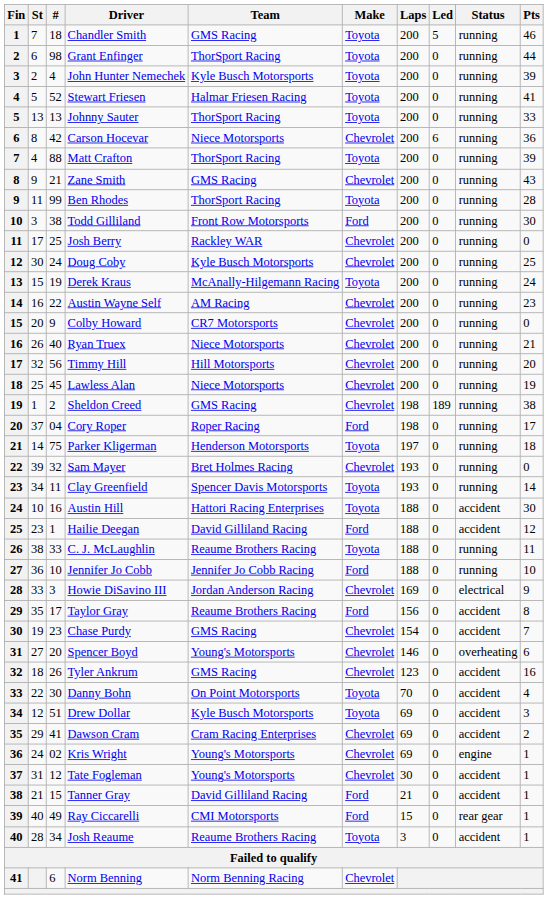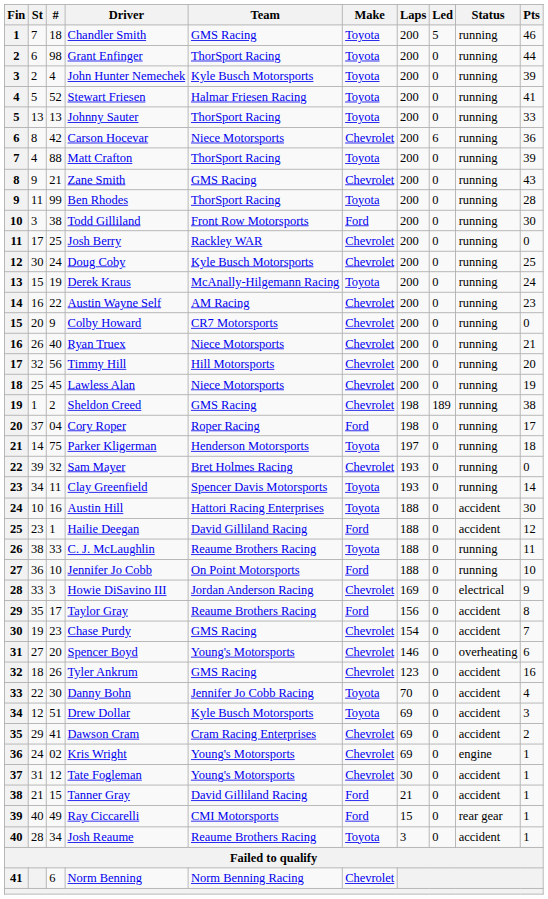 <table class="wikitable" style="font-size: 95%;">
 <tr>
 <th>Fin</th>
 <th>St</th>
 <th>#</th>
 <th>Driver</th>
 <th>Team</th>
 <th>Make</th>
 <th>Laps</th>
 <th>Led</th>
 <th>Status</th>
 <th>Pts</th>
 </tr>
 <tr>
 <th>1</th>
 <td>7</td>
 <td>18</td>
 <td><a href='#'>Chandler Smith</a></td>
 <td><a href='#'>GMS Racing</a></td>
 <td><a href='#'>Toyota</a></td>
 <td>200</td>
 <td>5</td>
 <td>running</td>
 <td>46</td>
 </tr>
 <tr>
 <th>2</th>
 <td>6</td>
 <td>98</td>
 <td><a href='#'>Grant Enfinger</a></td>
 <td><a href='#'>ThorSport Racing</a></td>
 <td><a href='#'>Toyota</a></td>
 <td>200</td>
 <td>0</td>
 <td>running</td>
 <td>44</td>
 </tr>
 <tr>
 <th>3</th>
 <td>2</td>
 <td>4</td>
 <td><a href='#'>John Hunter Nemechek</a></td>
 <td><a href='#'>Kyle Busch Motorsports</a></td>
 <td><a href='#'>Toyota</a></td>
 <td>200</td>
 <td>0</td>
 <td>running</td>
 <td>39</td>
 </tr>
 <tr>
 <th>4</th>
 <td>5</td>
 <td>52</td>
 <td><a href='#'>Stewart Friesen</a></td>
 <td><a href='#'>Halmar Friesen Racing</a></td>
 <td><a href='#'>Toyota</a></td>
 <td>200</td>
 <td>0</td>
 <td>running</td>
 <td>41</td>
 </tr>
 <tr>
 <th>5</th>
 <td>13</td>
 <td>13</td>
 <td><a href='#'>Johnny Sauter</a></td>
 <td><a href='#'>ThorSport Racing</a></td>
 <td><a href='#'>Toyota</a></td>
 <td>200</td>
 <td>0</td>
 <td>running</td>
 <td>33</td>
 </tr>
 <tr>
 <th>6</th>
 <td>8</td>
 <td>42</td>
 <td><a href='#'>Carson Hocevar</a></td>
 <td><a href='#'>Niece Motorsports</a></td>
 <td><a href='#'>Chevrolet</a></td>
 <td>200</td>
 <td>6</td>
 <td>running</td>
 <td>36</td>
 </tr>
 <tr>
 <th>7</th>
 <td>4</td>
 <td>88</td>
 <td><a href='#'>Matt Crafton</a></td>
 <td><a href='#'>ThorSport Racing</a></td>
 <td><a href='#'>Toyota</a></td>
 <td>200</td>
 <td>0</td>
 <td>running</td>
 <td>39</td>
 </tr>
 <tr>
 <th>8</th>
 <td>9</td>
 <td>21</td>
 <td><a href='#'>Zane Smith</a></td>
 <td><a href='#'>GMS Racing</a></td>
 <td><a href='#'>Chevrolet</a></td>
 <td>200</td>
 <td>0</td>
 <td>running</td>
 <td>43</td>
 </tr>
 <tr>
 <th>9</th>
 <td>11</td>
 <td>99</td>
 <td><a href='#'>Ben Rhodes</a></td>
 <td><a href='#'>ThorSport Racing</a></td>
 <td><a href='#'>Toyota</a></td>
 <td>200</td>
 <td>0</td>
 <td>running</td>
 <td>28</td>
 </tr>
 <tr>
 <th>10</th>
 <td>3</td>
 <td>38</td>
 <td><a href='#'>Todd Gilliland</a></td>
 <td><a href='#'>Front Row Motorsports</a></td>
 <td><a href='#'>Ford</a></td>
 <td>200</td>
 <td>0</td>
 <td>running</td>
 <td>30</td>
 </tr>
 <tr>
 <th>11</th>
 <td>17</td>
 <td>25</td>
 <td><a href='#'>Josh Berry</a></td>
 <td><a href='#'>Rackley WAR</a></td>
 <td><a href='#'>Chevrolet</a></td>
 <td>200</td>
 <td>0</td>
 <td>running</td>
 <td>0</td>
 </tr>
 <tr>
 <th>12</th>
 <td>30</td>
 <td>24</td>
 <td><a href='#'>Doug Coby</a></td>
 <td><a href='#'>Kyle Busch Motorsports</a></td>
 <td><a href='#'>Chevrolet</a></td>
 <td>200</td>
 <td>0</td>
 <td>running</td>
 <td>25</td>
 </tr>
 <tr>
 <th>13</th>
 <td>15</td>
 <td>19</td>
 <td><a href='#'>Derek Kraus</a></td>
 <td><a href='#'>McAnally-Hilgemann Racing</a></td>
 <td><a href='#'>Toyota</a></td>
 <td>200</td>
 <td>0</td>
 <td>running</td>
 <td>24</td>
 </tr>
 <tr>
 <th>14</th>
 <td>16</td>
 <td>22</td>
 <td><a href='#'>Austin Wayne Self</a></td>
 <td><a href='#'>AM Racing</a></td>
 <td><a href='#'>Chevrolet</a></td>
 <td>200</td>
 <td>0</td>
 <td>running</td>
 <td>23</td>
 </tr>
 <tr>
 <th>15</th>
 <td>20</td>
 <td>9</td>
 <td><a href='#'>Colby Howard</a></td>
 <td><a href='#'>CR7 Motorsports</a></td>
 <td><a href='#'>Chevrolet</a></td>
 <td>200</td>
 <td>0</td>
 <td>running</td>
 <td>0</td>
 </tr>
 <tr>
 <th>16</th>
 <td>26</td>
 <td>40</td>
 <td><a href='#'>Ryan Truex</a></td>
 <td><a href='#'>Niece Motorsports</a></td>
 <td><a href='#'>Chevrolet</a></td>
 <td>200</td>
 <td>0</td>
 <td>running</td>
 <td>21</td>
 </tr>
 <tr>
 <th>17</th>
 <td>32</td>
 <td>56</td>
 <td><a href='#'>Timmy Hill</a></td>
 <td><a href='#'>Hill Motorsports</a></td>
 <td><a href='#'>Chevrolet</a></td>
 <td>200</td>
 <td>0</td>
 <td>running</td>
 <td>20</td>
 </tr>
 <tr>
 <th>18</th>
 <td>25</td>
 <td>45</td>
 <td><a href='#'>Lawless Alan</a></td>
 <td><a href='#'>Niece Motorsports</a></td>
 <td><a href='#'>Chevrolet</a></td>
 <td>200</td>
 <td>0</td>
 <td>running</td>
 <td>19</td>
 </tr>
 <tr>
 <th>19</th>
 <td>1</td>
 <td>2</td>
 <td><a href='#'>Sheldon Creed</a></td>
 <td><a href='#'>GMS Racing</a></td>
 <td><a href='#'>Chevrolet</a></td>
 <td>198</td>
 <td>189</td>
 <td>running</td>
 <td>38</td>
 </tr>
 <tr>
 <th>20</th>
 <td>37</td>
 <td>04</td>
 <td><a href='#'>Cory Roper</a></td>
 <td><a href='#'>Roper Racing</a></td>
 <td><a href='#'>Ford</a></td>
 <td>198</td>
 <td>0</td>
 <td>running</td>
 <td>17</td>
 </tr>
 <tr>
 <th>21</th>
 <td>14</td>
 <td>75</td>
 <td><a href='#'>Parker Kligerman</a></td>
 <td><a href='#'>Henderson Motorsports</a></td>
 <td><a href='#'>Toyota</a></td>
 <td>197</td>
 <td>0</td>
 <td>running</td>
 <td>18</td>
 </tr>
 <tr>
 <th>22</th>
 <td>39</td>
 <td>32</td>
 <td><a href='#'>Sam Mayer</a></td>
 <td><a href='#'>Bret Holmes Racing</a></td>
 <td><a href='#'>Chevrolet</a></td>
 <td>193</td>
 <td>0</td>
 <td>running</td>
 <td>0</td>
 </tr>
 <tr>
 <th>23</th>
 <td>34</td>
 <td>11</td>
 <td><a href='#'>Clay Greenfield</a></td>
 <td><a href='#'>Spencer Davis Motorsports</a></td>
 <td><a href='#'>Toyota</a></td>
 <td>193</td>
 <td>0</td>
 <td>running</td>
 <td>14</td>
 </tr>
 <tr>
 <th>24</th>
 <td>10</td>
 <td>16</td>
 <td><a href='#'>Austin Hill</a></td>
 <td><a href='#'>Hattori Racing Enterprises</a></td>
 <td><a href='#'>Toyota</a></td>
 <td>188</td>
 <td>0</td>
 <td>accident</td>
 <td>30</td>
 </tr>
 <tr>
 <th>25</th>
 <td>23</td>
 <td>1</td>
 <td><a href='#'>Hailie Deegan</a></td>
 <td><a href='#'>David Gilliland Racing</a></td>
 <td><a href='#'>Ford</a></td>
 <td>188</td>
 <td>0</td>
 <td>accident</td>
 <td>12</td>
 </tr>
 <tr>
 <th>26</th>
 <td>38</td>
 <td>33</td>
 <td><a href='#'>C. J. McLaughlin</a></td>
 <td><a href='#'>Reaume Brothers Racing</a></td>
 <td><a href='#'>Toyota</a></td>
 <td>188</td>
 <td>0</td>
 <td>running</td>
 <td>11</td>
 </tr>
 <tr>
 <th>27</th>
 <td>36</td>
 <td>10</td>
 <td><a href='#'>Jennifer Jo Cobb</a></td>
-<td><a href='#'>Jennifer Jo Cobb Racing</a></td>
+<td><a href='#'>On Point Motorsports</a></td>
 <td><a href='#'>Ford</a></td>
 <td>188</td>
 <td>0</td>
 <td>running</td>
 <td>10</td>
 </tr>
 <tr>
 <th>28</th>
 <td>33</td>
 <td>3</td>
 <td><a href='#'>Howie DiSavino III</a></td>
 <td><a href='#'>Jordan Anderson Racing</a></td>
 <td><a href='#'>Chevrolet</a></td>
 <td>169</td>
 <td>0</td>
 <td>electrical</td>
 <td>9</td>
 </tr>
 <tr>
 <th>29</th>
 <td>35</td>
 <td>17</td>
 <td><a href='#'>Taylor Gray</a></td>
 <td><a href='#'>Reaume Brothers Racing</a></td>
 <td><a href='#'>Ford</a></td>
 <td>156</td>
 <td>0</td>
 <td>accident</td>
 <td>8</td>
 </tr>
 <tr>
 <th>30</th>
 <td>19</td>
 <td>23</td>
 <td><a href='#'>Chase Purdy</a></td>
 <td><a href='#'>GMS Racing</a></td>
 <td><a href='#'>Chevrolet</a></td>
 <td>154</td>
 <td>0</td>
 <td>accident</td>
 <td>7</td>
 </tr>
 <tr>
 <th>31</th>
 <td>27</td>
 <td>20</td>
 <td><a href='#'>Spencer Boyd</a></td>
 <td><a href='#'>Young's Motorsports</a></td>
 <td><a href='#'>Chevrolet</a></td>
 <td>146</td>
 <td>0</td>
 <td>overheating</td>
 <td>6</td>
 </tr>
 <tr>
 <th>32</th>
 <td>18</td>
 <td>26</td>
 <td><a href='#'>Tyler Ankrum</a></td>
 <td><a href='#'>GMS Racing</a></td>
 <td><a href='#'>Chevrolet</a></td>
 <td>123</td>
 <td>0</td>
 <td>accident</td>
 <td>16</td>
 </tr>
 <tr>
 <th>33</th>
 <td>22</td>
 <td>30</td>
 <td><a href='#'>Danny Bohn</a></td>
-<td><a href='#'>On Point Motorsports</a></td>
+<td><a href='#'>Jennifer Jo Cobb Racing</a></td>
 <td><a href='#'>Toyota</a></td>
 <td>70</td>
 <td>0</td>
 <td>accident</td>
 <td>4</td>
 </tr>
 <tr>
 <th>34</th>
 <td>12</td>
 <td>51</td>
 <td><a href='#'>Drew Dollar</a></td>
 <td><a href='#'>Kyle Busch Motorsports</a></td>
 <td><a href='#'>Toyota</a></td>
 <td>69</td>
 <td>0</td>
 <td>accident</td>
 <td>3</td>
 </tr>
 <tr>
 <th>35</th>
 <td>29</td>
 <td>41</td>
 <td><a href='#'>Dawson Cram</a></td>
 <td><a href='#'>Cram Racing Enterprises</a></td>
 <td><a href='#'>Chevrolet</a></td>
 <td>69</td>
 <td>0</td>
 <td>accident</td>
 <td>2</td>
 </tr>
 <tr>
 <th>36</th>
 <td>24</td>
 <td>02</td>
 <td><a href='#'>Kris Wright</a></td>
 <td><a href='#'>Young's Motorsports</a></td>
 <td><a href='#'>Chevrolet</a></td>
 <td>69</td>
 <td>0</td>
 <td>engine</td>
 <td>1</td>
 </tr>
 <tr>
 <th>37</th>
 <td>31</td>
 <td>12</td>
 <td><a href='#'>Tate Fogleman</a></td>
 <td><a href='#'>Young's Motorsports</a></td>
 <td><a href='#'>Chevrolet</a></td>
 <td>30</td>
 <td>0</td>
 <td>accident</td>
 <td>1</td>
 </tr>
 <tr>
 <th>38</th>
 <td>21</td>
 <td>15</td>
 <td><a href='#'>Tanner Gray</a></td>
 <td><a href='#'>David Gilliland Racing</a></td>
 <td><a href='#'>Ford</a></td>
 <td>21</td>
 <td>0</td>
 <td>accident</td>
 <td>1</td>
 </tr>
 <tr>
 <th>39</th>
 <td>40</td>
 <td>49</td>
 <td><a href='#'>Ray Ciccarelli</a></td>
 <td><a href='#'>CMI Motorsports</a></td>
 <td><a href='#'>Ford</a></td>
 <td>15</td>
 <td>0</td>
 <td>rear gear</td>
 <td>1</td>
 </tr>
 <tr>
 <th>40</th>
 <td>28</td>
 <td>34</td>
 <td><a href='#'>Josh Reaume</a></td>
 <td><a href='#'>Reaume Brothers Racing</a></td>
 <td><a href='#'>Toyota</a></td>
 <td>3</td>
 <td>0</td>
 <td>accident</td>
 <td>1</td>
 </tr>
 <tr>
 <th colspan="10">Failed to qualify</th>
 </tr>
 <tr>
 <th>41</th>
 <th></th>
 <td>6</td>
 <td><a href='#'>Norm Benning</a></td>
 <td><a href='#'>Norm Benning Racing</a></td>
 <td><a href='#'>Chevrolet</a></td>
 <th colspan="4"></th>
 </tr>
 <tr>
 <th colspan="10"></th>
 </tr>
 </table>
